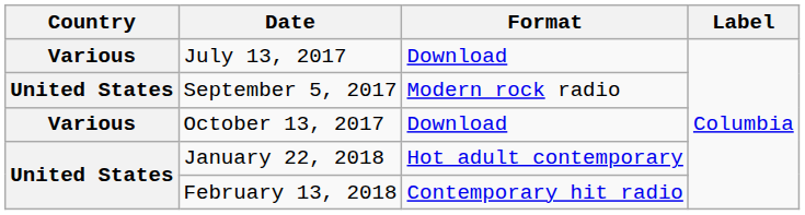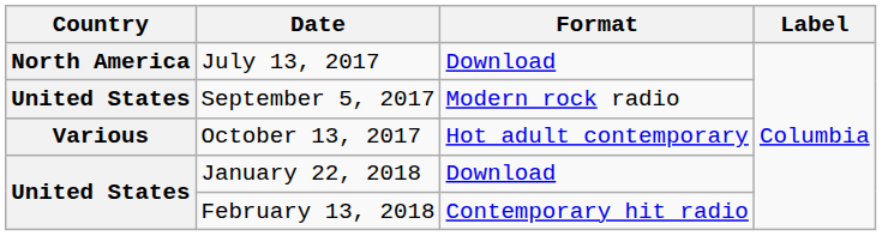 <table class="wikitable plainrowheaders">
 <tr>
 <th scope="col">Country</th>
 <th scope="col">Date</th>
 <th scope="col">Format</th>
 <th scope="col">Label</th>
 </tr>
 <tr>
-<th scope="row">Various</th>
+<th scope="row">North America</th>
 <td>July 13, 2017</td>
 <td><a href='#'>Download</a></td>
 <td rowspan="5"><a href='#'>Columbia</a></td>
 </tr>
 <tr>
 <th scope="row">United States</th>
 <td>September 5, 2017</td>
 <td><a href='#'>Modern rock</a> radio</td>
 </tr>
 <tr>
 <th scope="row">Various</th>
 <td>October 13, 2017</td>
-<td><a href='#'>Download</a></td>
+<td><a href='#'>Hot adult contemporary</a></td>
 </tr>
 <tr>
 <th scope="row" rowspan="2">United States</th>
 <td>January 22, 2018</td>
-<td><a href='#'>Hot adult contemporary</a></td>
+<td><a href='#'>Download</a></td>
 </tr>
 <tr>
 <td>February 13, 2018</td>
 <td><a href='#'>Contemporary hit radio</a></td>
 </tr>
 </table>
